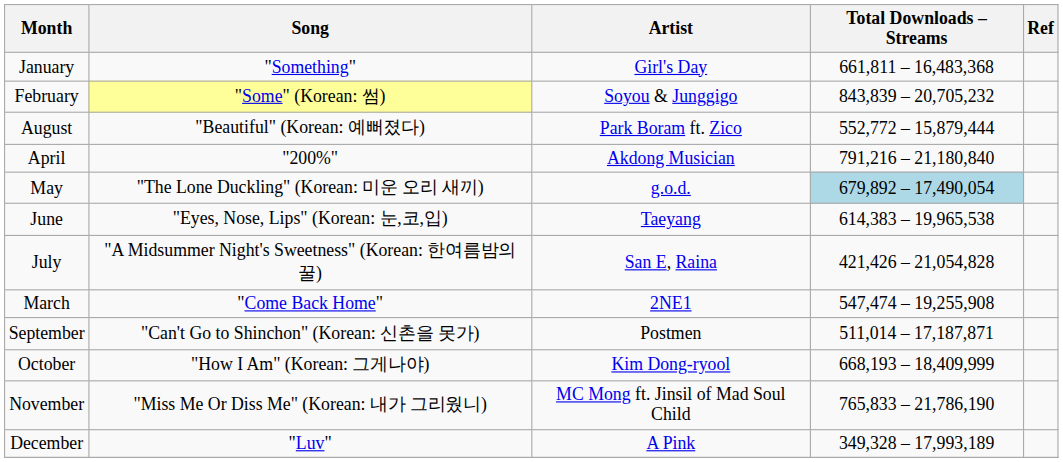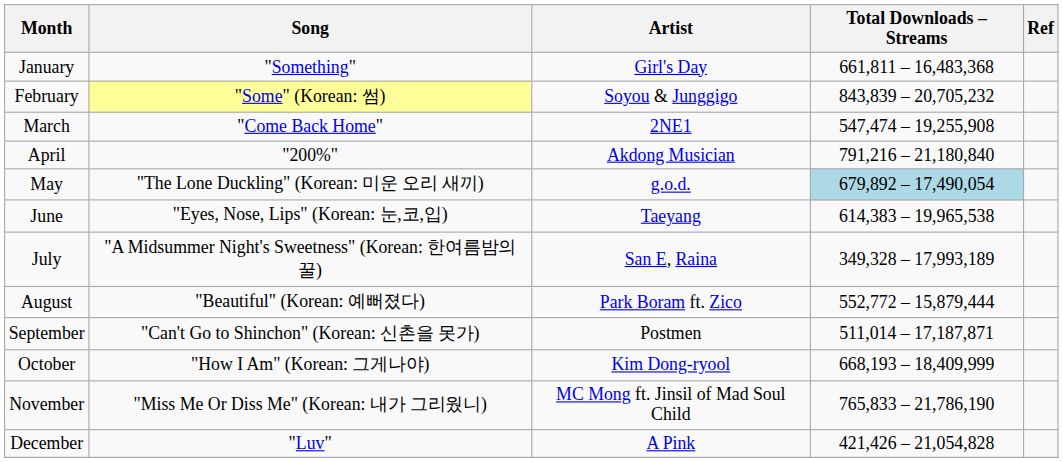 <table class="wikitable" style="text-align:center; width:950px">
 <tr>
 <th>Month</th>
 <th>Song</th>
 <th>Artist</th>
 <th>Total Downloads – Streams</th>
 <th>Ref</th>
 </tr>
 <tr>
 <td>January</td>
 <td>"<a href='#'>Something</a>"</td>
 <td><a href='#'>Girl's Day</a></td>
 <td>661,811 – 16,483,368</td>
 <td></td>
 </tr>
 <tr>
 <td>February</td>
 <td bgcolor=#FFFF99>"<a href='#'>Some</a>" (Korean: 썸) </td>
 <td><a href='#'>Soyou</a> & <a href='#'>Junggigo</a></td>
 <td>843,839 – 20,705,232</td>
 <td></td>
 </tr>
 <tr>
-<td>August</td>
-<td>"Beautiful" (Korean: 예뻐졌다)</td>
-<td><a href='#'>Park Boram</a> ft. <a href='#'>Zico</a></td>
-<td>552,772 – 15,879,444</td>
+<td>March</td>
+<td>"<a href='#'>Come Back Home</a>"</td>
+<td><a href='#'>2NE1</a></td>
+<td>547,474 – 19,255,908</td>
 <td></td>
 </tr>
 <tr>
 <td>April</td>
 <td>"200%"</td>
 <td><a href='#'>Akdong Musician</a></td>
 <td>791,216 – 21,180,840</td>
 <td></td>
 </tr>
 <tr>
 <td>May</td>
 <td>"The Lone Duckling" (Korean: 미운 오리 새끼)</td>
 <td><a href='#'>g.o.d.</a></td>
 <td style="background: lightblue;">679,892 – 17,490,054</td>
 <td></td>
 </tr>
 <tr>
 <td>June</td>
 <td>"Eyes, Nose, Lips" (Korean: 눈,코,입)</td>
 <td><a href='#'>Taeyang</a></td>
 <td>614,383 – 19,965,538</td>
 <td></td>
 </tr>
 <tr>
 <td>July</td>
 <td>"A Midsummer Night's Sweetness" (Korean: 한여름밤의 꿀)</td>
 <td><a href='#'>San E</a>, <a href='#'>Raina</a></td>
-<td>421,426 – 21,054,828</td>
+<td>349,328 – 17,993,189</td>
 <td></td>
 </tr>
 <tr>
-<td>March</td>
-<td>"<a href='#'>Come Back Home</a>"</td>
-<td><a href='#'>2NE1</a></td>
-<td>547,474 – 19,255,908</td>
+<td>August</td>
+<td>"Beautiful" (Korean: 예뻐졌다)</td>
+<td><a href='#'>Park Boram</a> ft. <a href='#'>Zico</a></td>
+<td>552,772 – 15,879,444</td>
 <td></td>
 </tr>
 <tr>
 <td>September</td>
 <td>"Can't Go to Shinchon" (Korean: 신촌을 못가)</td>
 <td>Postmen</td>
 <td>511,014 – 17,187,871</td>
 <td></td>
 </tr>
 <tr>
 <td>October</td>
 <td>"How I Am" (Korean: 그게나야)</td>
 <td><a href='#'>Kim Dong-ryool</a></td>
 <td>668,193 – 18,409,999</td>
 <td></td>
 </tr>
 <tr>
 <td>November</td>
 <td>"Miss Me Or Diss Me" (Korean: 내가 그리웠니)</td>
 <td><a href='#'>MC Mong</a> ft. Jinsil of Mad Soul Child</td>
 <td>765,833 – 21,786,190</td>
 <td></td>
 </tr>
 <tr>
 <td>December</td>
 <td>"<a href='#'>Luv</a>"</td>
 <td><a href='#'>A Pink</a></td>
-<td>349,328 – 17,993,189</td>
+<td>421,426 – 21,054,828</td>
 <td></td>
 </tr>
 <tr>
 </tr>
 </table>
